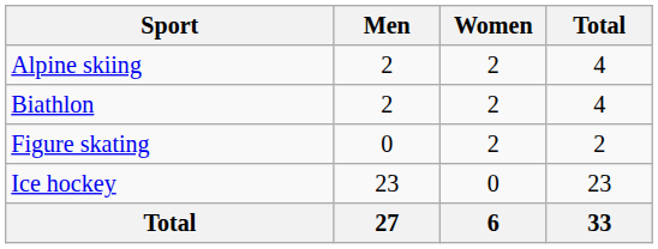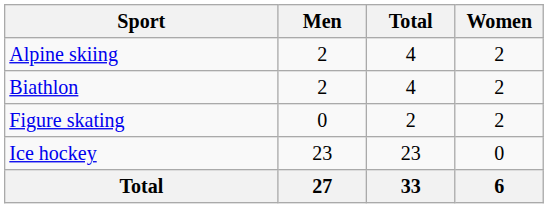 <table class="wikitable" style="text-align:center; font-size: 95%">
 <tr>
 <th width=200>Sport</th>
 <th width=60>Men</th>
+<th width=60>Total</th>
 <th width=60>Women</th>
-<th width=60>Total</th>
 </tr>
 <tr>
 <td align=left><a href='#'>Alpine skiing</a></td>
 <td>2</td>
+<td>4</td>
 <td>2</td>
-<td>4</td>
 </tr>
 <tr>
 <td align=left><a href='#'>Biathlon</a></td>
 <td>2</td>
+<td>4</td>
 <td>2</td>
-<td>4</td>
 </tr>
 <tr>
 <td align=left><a href='#'>Figure skating</a></td>
 <td>0</td>
 <td>2</td>
 <td>2</td>
 </tr>
 <tr>
 <td align=left><a href='#'>Ice hockey</a></td>
 <td>23</td>
+<td>23</td>
 <td>0</td>
-<td>23</td>
 </tr>
 <tr>
 <th>Total</th>
 <th>27</th>
+<th>33</th>
 <th>6</th>
-<th>33</th>
 </tr>
 </table>
